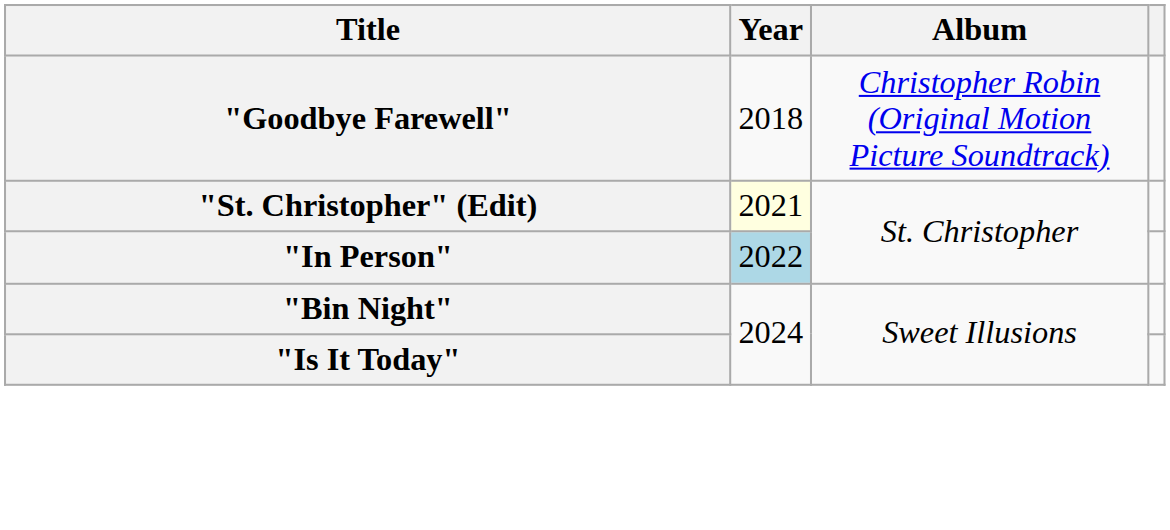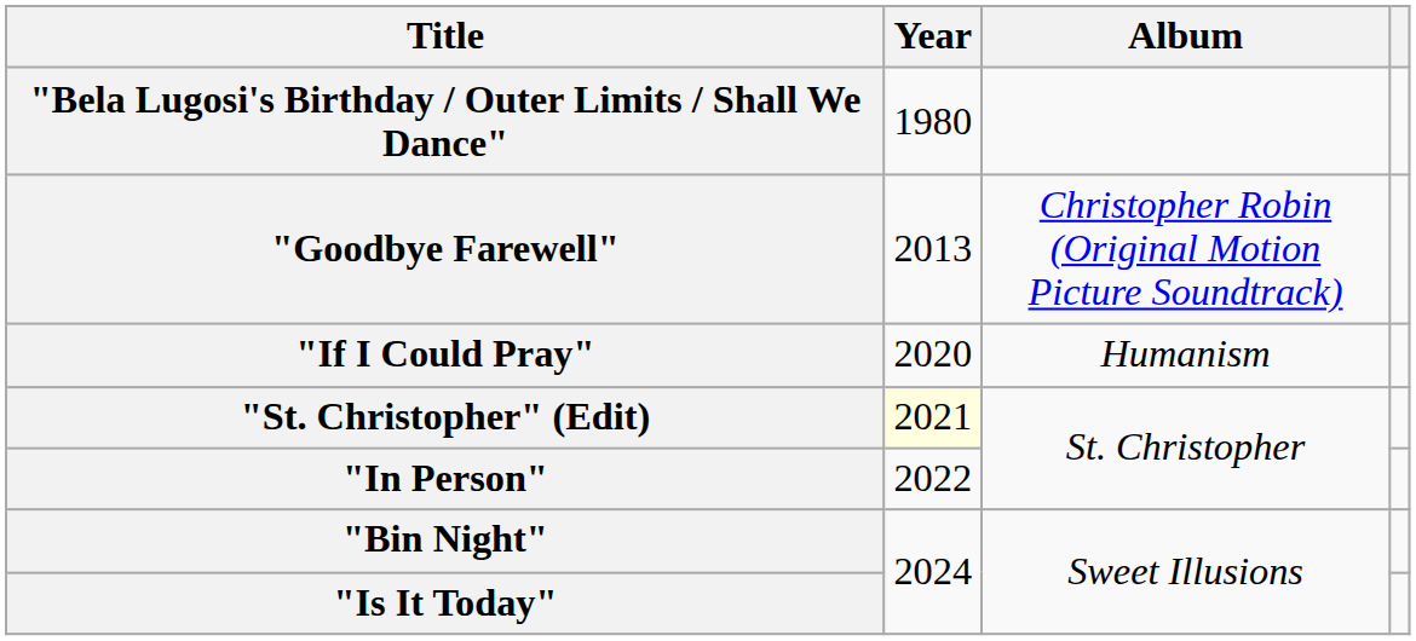 <table class="wikitable plainrowheaders" style="text-align:center;">
 <tr>
 <th scope="col" style="width:22em;">Title</th>
 <th scope="col" style="width:1em;">Year</th>
 <th scope="col" style="width:10em;">Album</th>
 <th scope="col"></th>
 </tr>
 <tr>
+<th scope="row">"Bela Lugosi's Birthday / Outer Limits / Shall We Dance"<br></th>
+<td>1980</td>
+<td></td>
+<td></td>
+</tr>
+<tr>
 <th scope="row">"Goodbye Farewell"<br></th>
-<td>2018</td>
+<td>2013</td>
 <td><em><a href='#'>Christopher Robin (Original Motion Picture Soundtrack)</a></em></td>
+<td></td>
+</tr>
+<tr>
+<th scope="row">"If I Could Pray"<br></th>
+<td>2020</td>
+<td><em>Humanism</em></td>
 <td></td>
 </tr>
 <tr>
 <th scope="row">"St. Christopher" (Edit)</th>
 <td style="background: lightyellow;">2021</td>
 <td rowspan="2"><em>St. Christopher</em></td>
 <td></td>
 </tr>
 <tr>
 <th scope="row">"In Person"</th>
-<td style="background: lightblue;">2022</td>
+<td>2022</td>
 <td></td>
 </tr>
 <tr>
 <th scope="row">"Bin Night"</th>
 <td rowspan="2">2024</td>
 <td rowspan="2"><em>Sweet Illusions</em></td>
 <td></td>
 </tr>
 <tr>
 <th scope="row">"Is It Today"</th>
 <td></td>
 </tr>
 </table>
